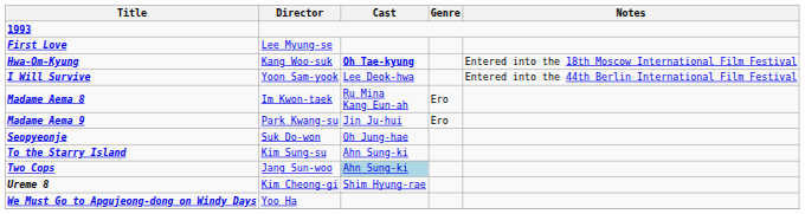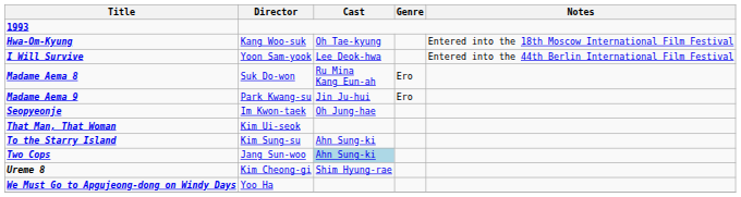 <table class="wikitable">
 <tr>
 <th>Title</th>
 <th>Director</th>
 <th>Cast</th>
 <th>Genre</th>
 <th>Notes</th>
 </tr>
 <tr>
 <td><strong><a href='#'>1993</a></strong></td>
 </tr>
 <tr>
-<td><strong><em><a href='#'>First Love</a></em></strong></td>
-<td><a href='#'>Lee Myung-se</a></td>
-<td></td>
-<td></td>
-<td></td>
-</tr>
-<tr>
 <td><strong><em><a href='#'>Hwa-Om-Kyung</a></em></strong></td>
 <td><a href='#'>Kang Woo-suk</a></td>
-<td><strong><a href='#'>Oh Tae-kyung</a></strong></td>
+<td><a href='#'>Oh Tae-kyung</a></td>
 <td></td>
 <td>Entered into the <a href='#'>18th Moscow International Film Festival</a></td>
 </tr>
 <tr>
 <td><strong><em><a href='#'>I Will Survive</a></em></strong></td>
 <td><a href='#'>Yoon Sam-yook</a></td>
 <td><a href='#'>Lee Deok-hwa</a></td>
 <td></td>
 <td>Entered into the <a href='#'>44th Berlin International Film Festival</a></td>
 </tr>
 <tr>
 <td><strong><em><a href='#'>Madame Aema 8</a></em></strong></td>
-<td><a href='#'>Im Kwon-taek</a></td>
+<td><a href='#'>Suk Do-won</a></td>
 <td><a href='#'>Ru Mina</a> <br><a href='#'>Kang Eun-ah</a></td>
 <td>Ero</td>
 <td></td>
 </tr>
 <tr>
 <td><strong><em><a href='#'>Madame Aema 9</a></em></strong></td>
 <td><a href='#'>Park Kwang-su</a></td>
 <td><a href='#'>Jin Ju-hui</a></td>
 <td>Ero</td>
 <td></td>
 </tr>
 <tr>
 <td><strong><em><a href='#'>Seopyeonje</a></em></strong></td>
-<td><a href='#'>Suk Do-won</a></td>
+<td><a href='#'>Im Kwon-taek</a></td>
 <td><a href='#'>Oh Jung-hae</a></td>
+<td></td>
+<td></td>
+</tr>
+<tr>
+<td><strong><em><a href='#'>That Man, That Woman</a></em></strong></td>
+<td><a href='#'>Kim Ui-seok</a></td>
+<td></td>
 <td></td>
 <td></td>
 </tr>
 <tr>
 <td><strong><em><a href='#'>To the Starry Island</a></em></strong></td>
 <td><a href='#'>Kim Sung-su</a></td>
 <td><a href='#'>Ahn Sung-ki</a></td>
 <td></td>
 <td></td>
 </tr>
 <tr>
 <td><strong><em><a href='#'>Two Cops</a></em></strong></td>
 <td><a href='#'>Jang Sun-woo</a></td>
 <td style="background: lightblue;"><a href='#'>Ahn Sung-ki</a></td>
 <td></td>
 <td></td>
 </tr>
 <tr>
 <td><strong><em>Ureme 8</em></strong></td>
 <td><a href='#'>Kim Cheong-gi</a></td>
 <td><a href='#'>Shim Hyung-rae</a></td>
 <td></td>
 <td></td>
 </tr>
 <tr>
 <td><strong><em><a href='#'>We Must Go to Apgujeong-dong on Windy Days</a></em></strong></td>
 <td><a href='#'>Yoo Ha</a></td>
 <td></td>
 <td></td>
 <td></td>
 </tr>
 <tr>
 </tr>
 </table>
